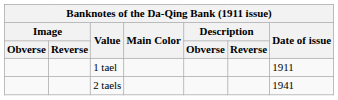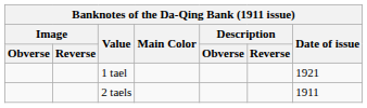 <table class="wikitable" style="font-size: 90%">
 <tr>
 <th colspan=7>Banknotes of the Da-Qing Bank (1911 issue)</th>
 </tr>
 <tr>
 <th colspan=2>Image</th>
 <th rowspan=2>Value</th>
 <th rowspan=2>Main Color</th>
 <th colspan=2>Description</th>
 <th rowspan=2>Date of issue</th>
 </tr>
 <tr>
 <th>Obverse</th>
 <th>Reverse</th>
 <th>Obverse</th>
 <th>Reverse</th>
 </tr>
 <tr>
 <td></td>
 <td></td>
 <td>1 tael</td>
 <td></td>
 <td></td>
 <td></td>
-<td>1911</td>
+<td>1921</td>
 </tr>
 <tr>
 <td></td>
 <td></td>
 <td>2 taels</td>
 <td></td>
 <td></td>
 <td></td>
-<td>1941</td>
+<td>1911</td>
 </tr>
 </table>
